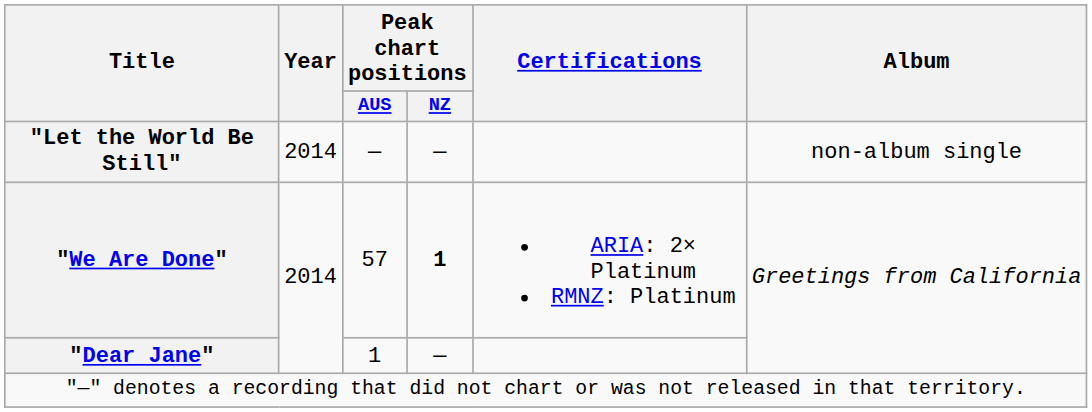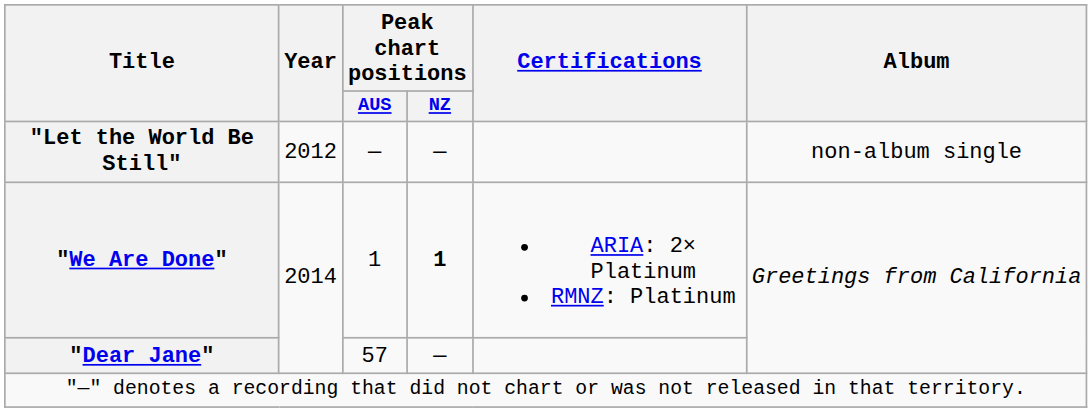 <table class="wikitable plainrowheaders" style="text-align:center;" border="1">
 <tr>
 <th scope="col" rowspan="2" style="width:12em;">Title</th>
 <th scope="col" rowspan="2">Year</th>
 <th scope="col" colspan="2">Peak chart positions</th>
 <th scope="col" rowspan="2" style="width:12em;"><a href='#'>Certifications</a></th>
 <th scope="col" rowspan="2">Album</th>
 </tr>
 <tr>
 <th scope="col" style="width:3em;font-size:85%;"><a href='#'>AUS</a><br></th>
 <th scope="col" style="width:3em;font-size:85%;"><a href='#'>NZ</a><br></th>
 </tr>
 <tr>
 <th scope="row">"Let the World Be Still"</th>
-<td>2014</td>
+<td>2012</td>
 <td>—</td>
 <td>—</td>
 <td></td>
 <td>non-album single</td>
 </tr>
 <tr>
 <th scope="row">"<a href='#'>We Are Done</a>"</th>
 <td rowspan="2">2014</td>
-<td>57</td>
+<td>1</td>
 <td><strong>1</strong></td>
 <td><br><ul><li><a href='#'>ARIA</a>: 2× Platinum</li><li><a href='#'>RMNZ</a>: Platinum</li></ul></td>
 <td rowspan="2"><em>Greetings from California</em></td>
 </tr>
 <tr>
 <th scope="row">"<a href='#'>Dear Jane</a>"</th>
-<td>1</td>
+<td>57</td>
 <td>—</td>
 <td></td>
 </tr>
 <tr>
 <td colspan="6" style="font-size:90%">"—" denotes a recording that did not chart or was not released in that territory.</td>
 </tr>
 </table>
